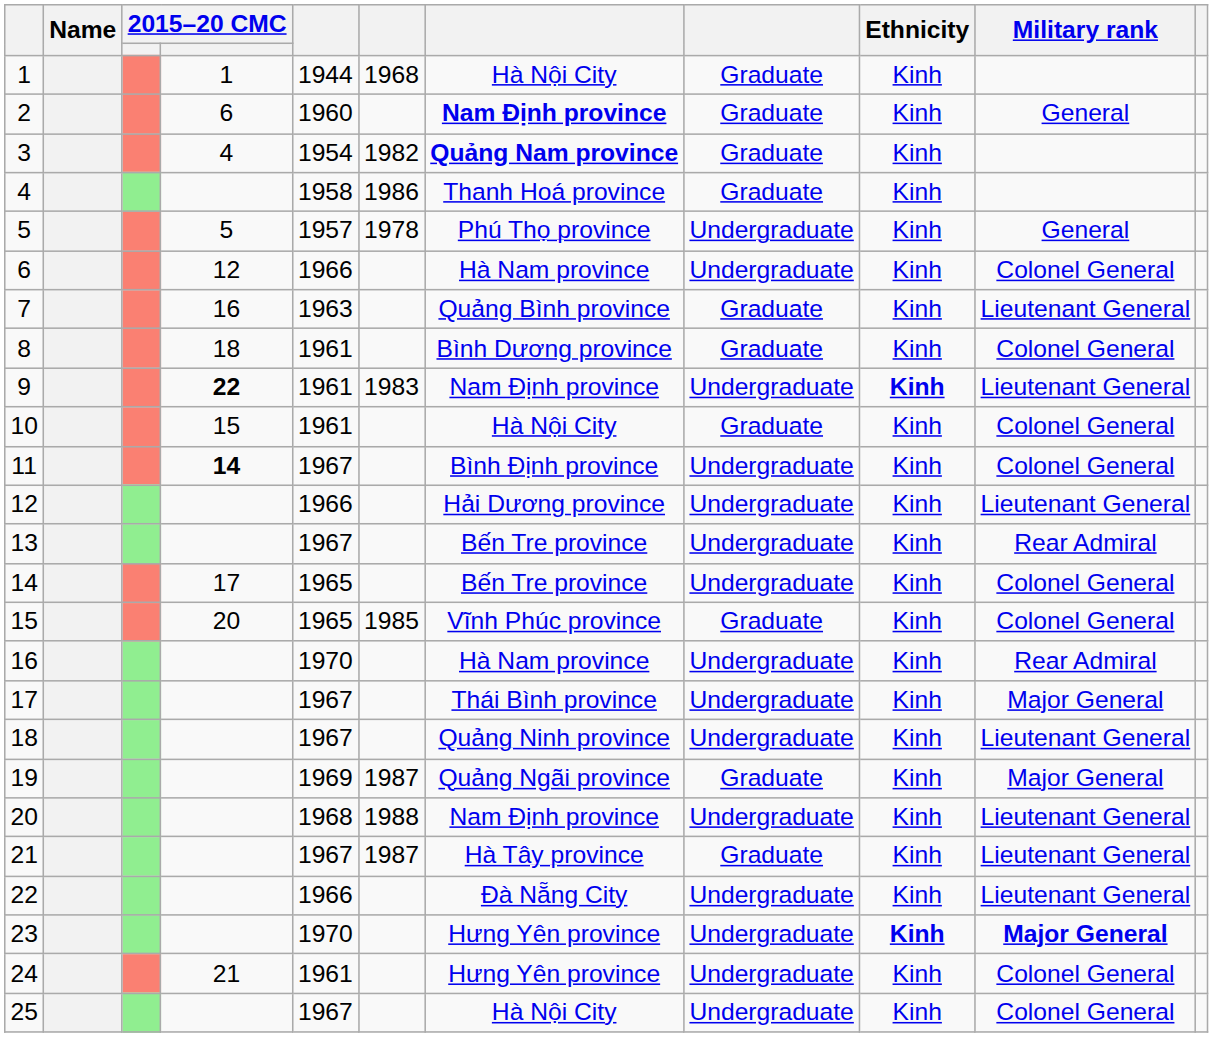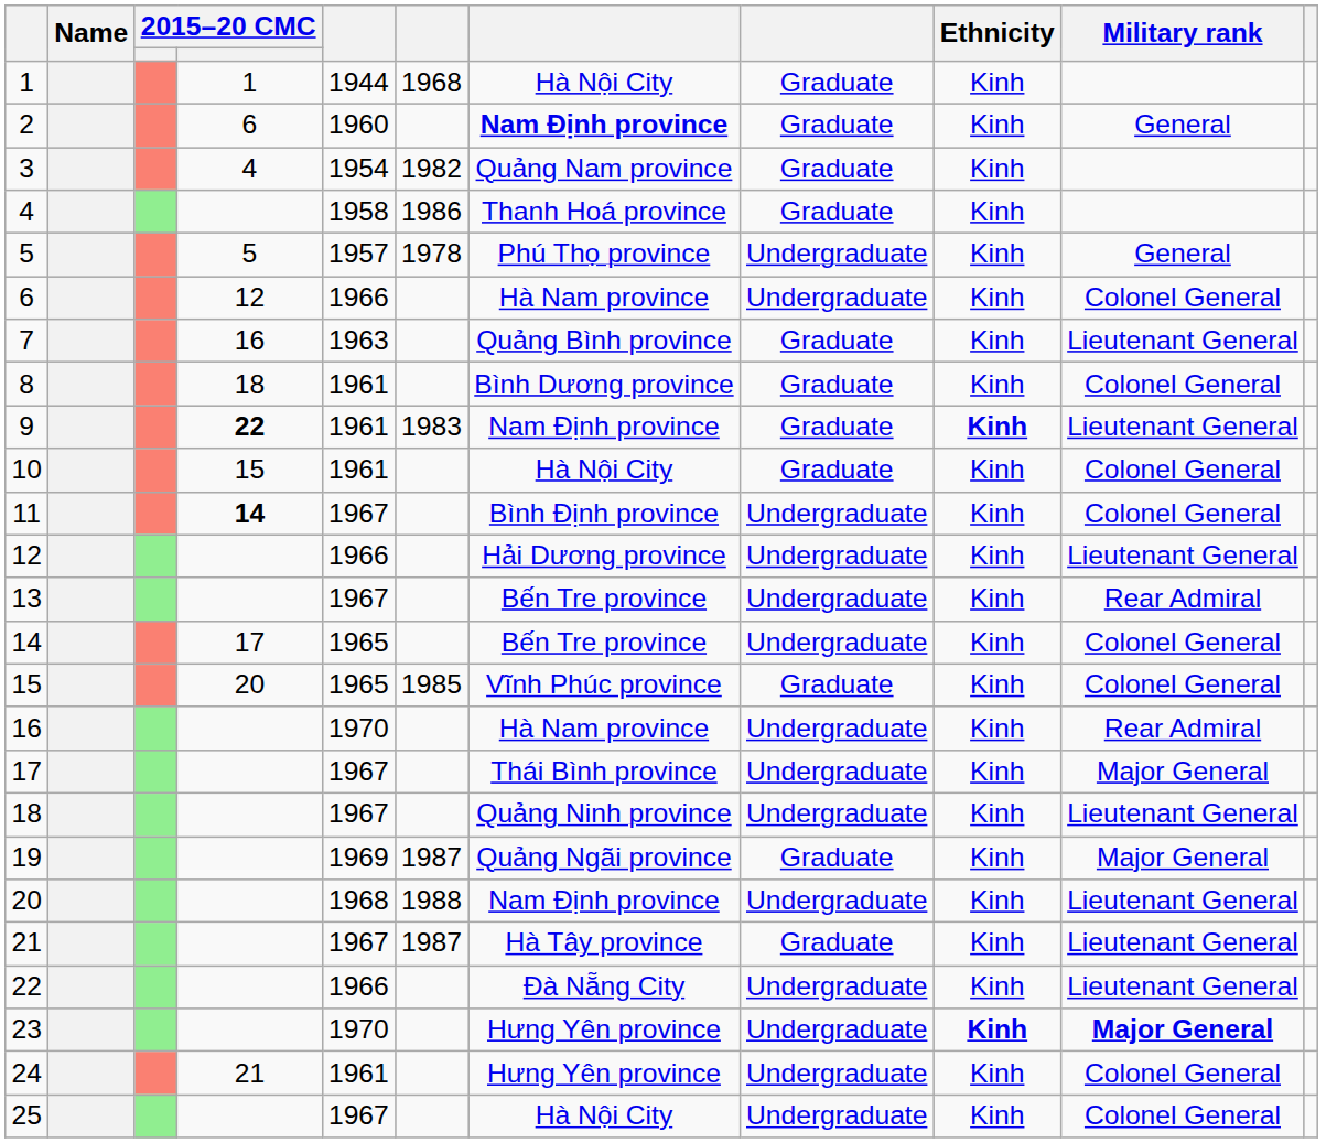 <table class="wikitable sortable" style=text-align:center>
 <tr>
 <th Rowspan="2"></th>
 <th Rowspan="2">Name</th>
 <th colspan="2" unsortable><a href='#'>2015–20 CMC</a></th>
 <th Rowspan="2"></th>
 <th Rowspan="2"></th>
 <th Rowspan="2"></th>
 <th Rowspan="2"></th>
 <th Rowspan="2">Ethnicity</th>
 <th Rowspan="2"><a href='#'>Military rank</a></th>
 <th Rowspan="2"  scope="col" class="unsortable"></th>
 </tr>
 <tr>
 <th></th>
 <th></th>
 </tr>
 <tr>
 <td>1</td>
 <th align="center" scope="row" style="font-weight:normal;"></th>
 <td bgcolor = Salmon></td>
 <td>1</td>
 <td>1944</td>
 <td>1968</td>
 <td><a href='#'>Hà Nội City</a></td>
 <td><a href='#'>Graduate</a></td>
 <td><a href='#'>Kinh</a></td>
 <td></td>
 <td></td>
 </tr>
 <tr>
 <td>2</td>
 <th align="center" scope="row" style="font-weight:normal;"></th>
 <td bgcolor = Salmon></td>
 <td>6</td>
 <td>1960</td>
 <td></td>
 <td><strong><a href='#'>Nam Định province</a></strong></td>
 <td><a href='#'>Graduate</a></td>
 <td><a href='#'>Kinh</a></td>
 <td><a href='#'>General</a></td>
 <td></td>
 </tr>
 <tr>
 <td>3</td>
 <th align="center" scope="row" style="font-weight:normal;"></th>
 <td bgcolor = Salmon></td>
 <td>4</td>
 <td>1954</td>
 <td>1982</td>
-<td><strong><a href='#'>Quảng Nam province</a></strong></td>
+<td><a href='#'>Quảng Nam province</a></td>
 <td><a href='#'>Graduate</a></td>
 <td><a href='#'>Kinh</a></td>
 <td></td>
 <td></td>
 </tr>
 <tr>
 <td>4</td>
 <th align="center" scope="row" style="font-weight:normal;"></th>
 <td bgcolor = LightGreen></td>
 <td></td>
 <td>1958</td>
 <td>1986</td>
 <td><a href='#'>Thanh Hoá province</a></td>
 <td><a href='#'>Graduate</a></td>
 <td><a href='#'>Kinh</a></td>
 <td></td>
 <td></td>
 </tr>
 <tr>
 <td>5</td>
 <th align="center" scope="row" style="font-weight:normal;"></th>
 <td bgcolor = Salmon></td>
 <td>5</td>
 <td>1957</td>
 <td>1978</td>
 <td><a href='#'>Phú Thọ province</a></td>
 <td><a href='#'>Undergraduate</a></td>
 <td><a href='#'>Kinh</a></td>
 <td><a href='#'>General</a></td>
 <td></td>
 </tr>
 <tr>
 <td>6</td>
 <th align="center" scope="row" style="font-weight:normal;"></th>
 <td bgcolor = Salmon></td>
 <td>12</td>
 <td>1966</td>
 <td></td>
 <td><a href='#'>Hà Nam province</a></td>
 <td><a href='#'>Undergraduate</a></td>
 <td><a href='#'>Kinh</a></td>
 <td><a href='#'>Colonel General</a></td>
 <td></td>
 </tr>
 <tr>
 <td>7</td>
 <th align="center" scope="row" style="font-weight:normal;"></th>
 <td bgcolor = Salmon></td>
 <td>16</td>
 <td>1963</td>
 <td></td>
 <td><a href='#'>Quảng Bình province</a></td>
 <td><a href='#'>Graduate</a></td>
 <td><a href='#'>Kinh</a></td>
 <td><a href='#'>Lieutenant General</a></td>
 <td></td>
 </tr>
 <tr>
 <td>8</td>
 <th align="center" scope="row" style="font-weight:normal;"></th>
 <td bgcolor = Salmon></td>
 <td>18</td>
 <td>1961</td>
 <td></td>
 <td><a href='#'>Bình Dương province</a></td>
 <td><a href='#'>Graduate</a></td>
 <td><a href='#'>Kinh</a></td>
 <td><a href='#'>Colonel General</a></td>
 <td></td>
 </tr>
 <tr>
 <td>9</td>
 <th align="center" scope="row" style="font-weight:normal;"></th>
 <td bgcolor = Salmon></td>
 <td><strong>22</strong></td>
 <td>1961</td>
 <td>1983</td>
 <td><a href='#'>Nam Định province</a></td>
-<td><a href='#'>Undergraduate</a></td>
+<td><a href='#'>Graduate</a></td>
 <td><strong><a href='#'>Kinh</a></strong></td>
 <td><a href='#'>Lieutenant General</a></td>
 <td></td>
 </tr>
 <tr>
 <td>10</td>
 <th align="center" scope="row" style="font-weight:normal;"></th>
 <td bgcolor = Salmon></td>
 <td>15</td>
 <td>1961</td>
 <td></td>
 <td><a href='#'>Hà Nội City</a></td>
 <td><a href='#'>Graduate</a></td>
 <td><a href='#'>Kinh</a></td>
 <td><a href='#'>Colonel General</a></td>
 <td></td>
 </tr>
 <tr>
 <td>11</td>
 <th align="center" scope="row" style="font-weight:normal;"></th>
 <td bgcolor = Salmon></td>
 <td><strong>14</strong></td>
 <td>1967</td>
 <td></td>
 <td><a href='#'>Bình Định province</a></td>
 <td><a href='#'>Undergraduate</a></td>
 <td><a href='#'>Kinh</a></td>
 <td><a href='#'>Colonel General</a></td>
 <td></td>
 </tr>
 <tr>
 <td>12</td>
 <th align="center" scope="row" style="font-weight:normal;"></th>
 <td bgcolor = LightGreen></td>
 <td></td>
 <td>1966</td>
 <td></td>
 <td><a href='#'>Hải Dương province</a></td>
 <td><a href='#'>Undergraduate</a></td>
 <td><a href='#'>Kinh</a></td>
 <td><a href='#'>Lieutenant General</a></td>
 <td></td>
 </tr>
 <tr>
 <td>13</td>
 <th align="center" scope="row" style="font-weight:normal;"></th>
 <td bgcolor = LightGreen></td>
 <td></td>
 <td>1967</td>
 <td></td>
 <td><a href='#'>Bến Tre province</a></td>
 <td><a href='#'>Undergraduate</a></td>
 <td><a href='#'>Kinh</a></td>
 <td><a href='#'>Rear Admiral</a></td>
 <td></td>
 </tr>
 <tr>
 <td>14</td>
 <th align="center" scope="row" style="font-weight:normal;"></th>
 <td bgcolor = Salmon></td>
 <td>17</td>
 <td>1965</td>
 <td></td>
 <td><a href='#'>Bến Tre province</a></td>
 <td><a href='#'>Undergraduate</a></td>
 <td><a href='#'>Kinh</a></td>
 <td><a href='#'>Colonel General</a></td>
 <td></td>
 </tr>
 <tr>
 <td>15</td>
 <th align="center" scope="row" style="font-weight:normal;"></th>
 <td bgcolor = Salmon></td>
 <td>20</td>
 <td>1965</td>
 <td>1985</td>
 <td><a href='#'>Vĩnh Phúc province</a></td>
 <td><a href='#'>Graduate</a></td>
 <td><a href='#'>Kinh</a></td>
 <td><a href='#'>Colonel General</a></td>
 <td></td>
 </tr>
 <tr>
 <td>16</td>
 <th align="center" scope="row" style="font-weight:normal;"></th>
 <td bgcolor = LightGreen></td>
 <td></td>
 <td>1970</td>
 <td></td>
 <td><a href='#'>Hà Nam province</a></td>
 <td><a href='#'>Undergraduate</a></td>
 <td><a href='#'>Kinh</a></td>
 <td><a href='#'>Rear Admiral</a></td>
 <td></td>
 </tr>
 <tr>
 <td>17</td>
 <th align="center" scope="row" style="font-weight:normal;"></th>
 <td bgcolor = LightGreen></td>
 <td></td>
 <td>1967</td>
 <td></td>
 <td><a href='#'>Thái Bình province</a></td>
 <td><a href='#'>Undergraduate</a></td>
 <td><a href='#'>Kinh</a></td>
 <td><a href='#'>Major General</a></td>
 <td></td>
 </tr>
 <tr>
 <td>18</td>
 <th align="center" scope="row" style="font-weight:normal;"></th>
 <td bgcolor = LightGreen></td>
 <td></td>
 <td>1967</td>
 <td></td>
 <td><a href='#'>Quảng Ninh province</a></td>
 <td><a href='#'>Undergraduate</a></td>
 <td><a href='#'>Kinh</a></td>
 <td><a href='#'>Lieutenant General</a></td>
 <td></td>
 </tr>
 <tr>
 <td>19</td>
 <th align="center" scope="row" style="font-weight:normal;"></th>
 <td bgcolor = LightGreen></td>
 <td></td>
 <td>1969</td>
 <td>1987</td>
 <td><a href='#'>Quảng Ngãi province</a></td>
 <td><a href='#'>Graduate</a></td>
 <td><a href='#'>Kinh</a></td>
 <td><a href='#'>Major General</a></td>
 <td></td>
 </tr>
 <tr>
 <td>20</td>
 <th align="center" scope="row" style="font-weight:normal;"></th>
 <td bgcolor = LightGreen></td>
 <td></td>
 <td>1968</td>
 <td>1988</td>
 <td><a href='#'>Nam Định province</a></td>
 <td><a href='#'>Undergraduate</a></td>
 <td><a href='#'>Kinh</a></td>
 <td><a href='#'>Lieutenant General</a></td>
 <td></td>
 </tr>
 <tr>
 <td>21</td>
 <th align="center" scope="row" style="font-weight:normal;"></th>
 <td bgcolor = LightGreen></td>
 <td></td>
 <td>1967</td>
 <td>1987</td>
 <td><a href='#'>Hà Tây province</a></td>
 <td><a href='#'>Graduate</a></td>
 <td><a href='#'>Kinh</a></td>
 <td><a href='#'>Lieutenant General</a></td>
 <td></td>
 </tr>
 <tr>
 <td>22</td>
 <th align="center" scope="row" style="font-weight:normal;"></th>
 <td bgcolor = LightGreen></td>
 <td></td>
 <td>1966</td>
 <td></td>
 <td><a href='#'>Đà Nẵng City</a></td>
 <td><a href='#'>Undergraduate</a></td>
 <td><a href='#'>Kinh</a></td>
 <td><a href='#'>Lieutenant General</a></td>
 <td></td>
 </tr>
 <tr>
 <td>23</td>
 <th align="center" scope="row" style="font-weight:normal;"></th>
 <td bgcolor = LightGreen></td>
 <td></td>
 <td>1970</td>
 <td></td>
 <td><a href='#'>Hưng Yên province</a></td>
 <td><a href='#'>Undergraduate</a></td>
 <td><strong><a href='#'>Kinh</a></strong></td>
 <td><strong><a href='#'>Major General</a></strong></td>
 <td></td>
 </tr>
 <tr>
 <td>24</td>
 <th align="center" scope="row" style="font-weight:normal;"></th>
 <td bgcolor = Salmon></td>
 <td>21</td>
 <td>1961</td>
 <td></td>
 <td><a href='#'>Hưng Yên province</a></td>
 <td><a href='#'>Undergraduate</a></td>
 <td><a href='#'>Kinh</a></td>
 <td><a href='#'>Colonel General</a></td>
 <td></td>
 </tr>
 <tr>
 <td>25</td>
 <th align="center" scope="row" style="font-weight:normal;"></th>
 <td bgcolor = LightGreen></td>
 <td></td>
 <td>1967</td>
 <td></td>
 <td><a href='#'>Hà Nội City</a></td>
 <td><a href='#'>Undergraduate</a></td>
 <td><a href='#'>Kinh</a></td>
 <td><a href='#'>Colonel General</a></td>
 <td></td>
 </tr>
 </table>
